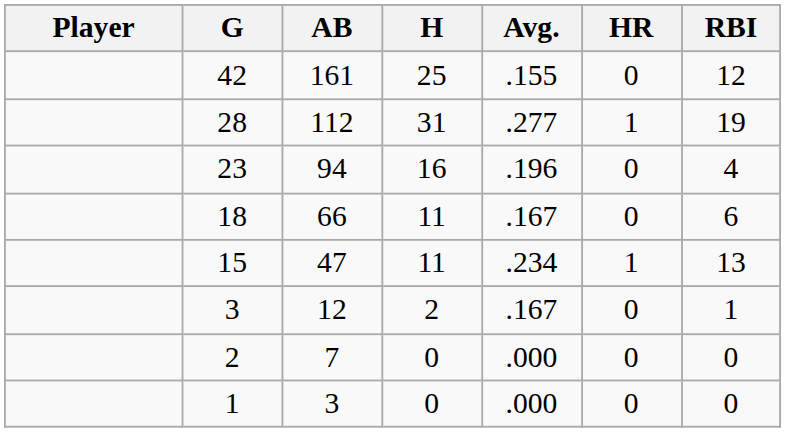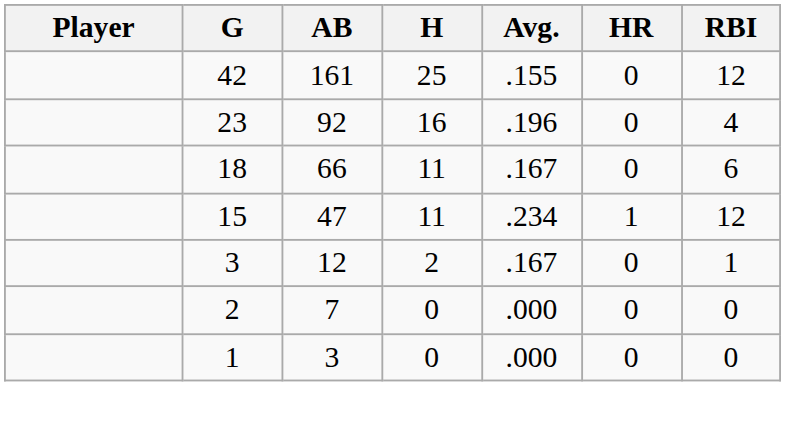 <table class="wikitable sortable">
 <tr>
 <th bgcolor="#DDDDFF" width="16%">Player</th>
 <th bgcolor="#DDDDFF" width="9%">G</th>
 <th bgcolor="#DDDDFF" width="9%">AB</th>
 <th bgcolor="#DDDDFF" width="9%">H</th>
 <th bgcolor="#DDDDFF" width="9%">Avg.</th>
 <th bgcolor="#DDDDFF" width="9%">HR</th>
 <th bgcolor="#DDDDFF" width="9%">RBI</th>
 </tr>
 <tr align="center">
 <td></td>
 <td>42</td>
 <td>161</td>
 <td>25</td>
 <td>.155</td>
 <td>0</td>
 <td>12</td>
 </tr>
 <tr align="center">
 <td></td>
-<td>28</td>
-<td>112</td>
-<td>31</td>
-<td>.277</td>
-<td>1</td>
-<td>19</td>
-</tr>
-<tr align="center">
-<td></td>
 <td>23</td>
-<td>94</td>
+<td>92</td>
 <td>16</td>
 <td>.196</td>
 <td>0</td>
 <td>4</td>
 </tr>
 <tr align="center">
 <td></td>
 <td>18</td>
 <td>66</td>
 <td>11</td>
 <td>.167</td>
 <td>0</td>
 <td>6</td>
 </tr>
 <tr align="center">
 <td></td>
 <td>15</td>
 <td>47</td>
 <td>11</td>
 <td>.234</td>
 <td>1</td>
-<td>13</td>
+<td>12</td>
 </tr>
 <tr align="center">
 <td></td>
 <td>3</td>
 <td>12</td>
 <td>2</td>
 <td>.167</td>
 <td>0</td>
 <td>1</td>
 </tr>
 <tr align="center">
 <td></td>
 <td>2</td>
 <td>7</td>
 <td>0</td>
 <td>.000</td>
 <td>0</td>
 <td>0</td>
 </tr>
 <tr align="center">
 <td></td>
 <td>1</td>
 <td>3</td>
 <td>0</td>
 <td>.000</td>
 <td>0</td>
 <td>0</td>
 </tr>
 </table>
